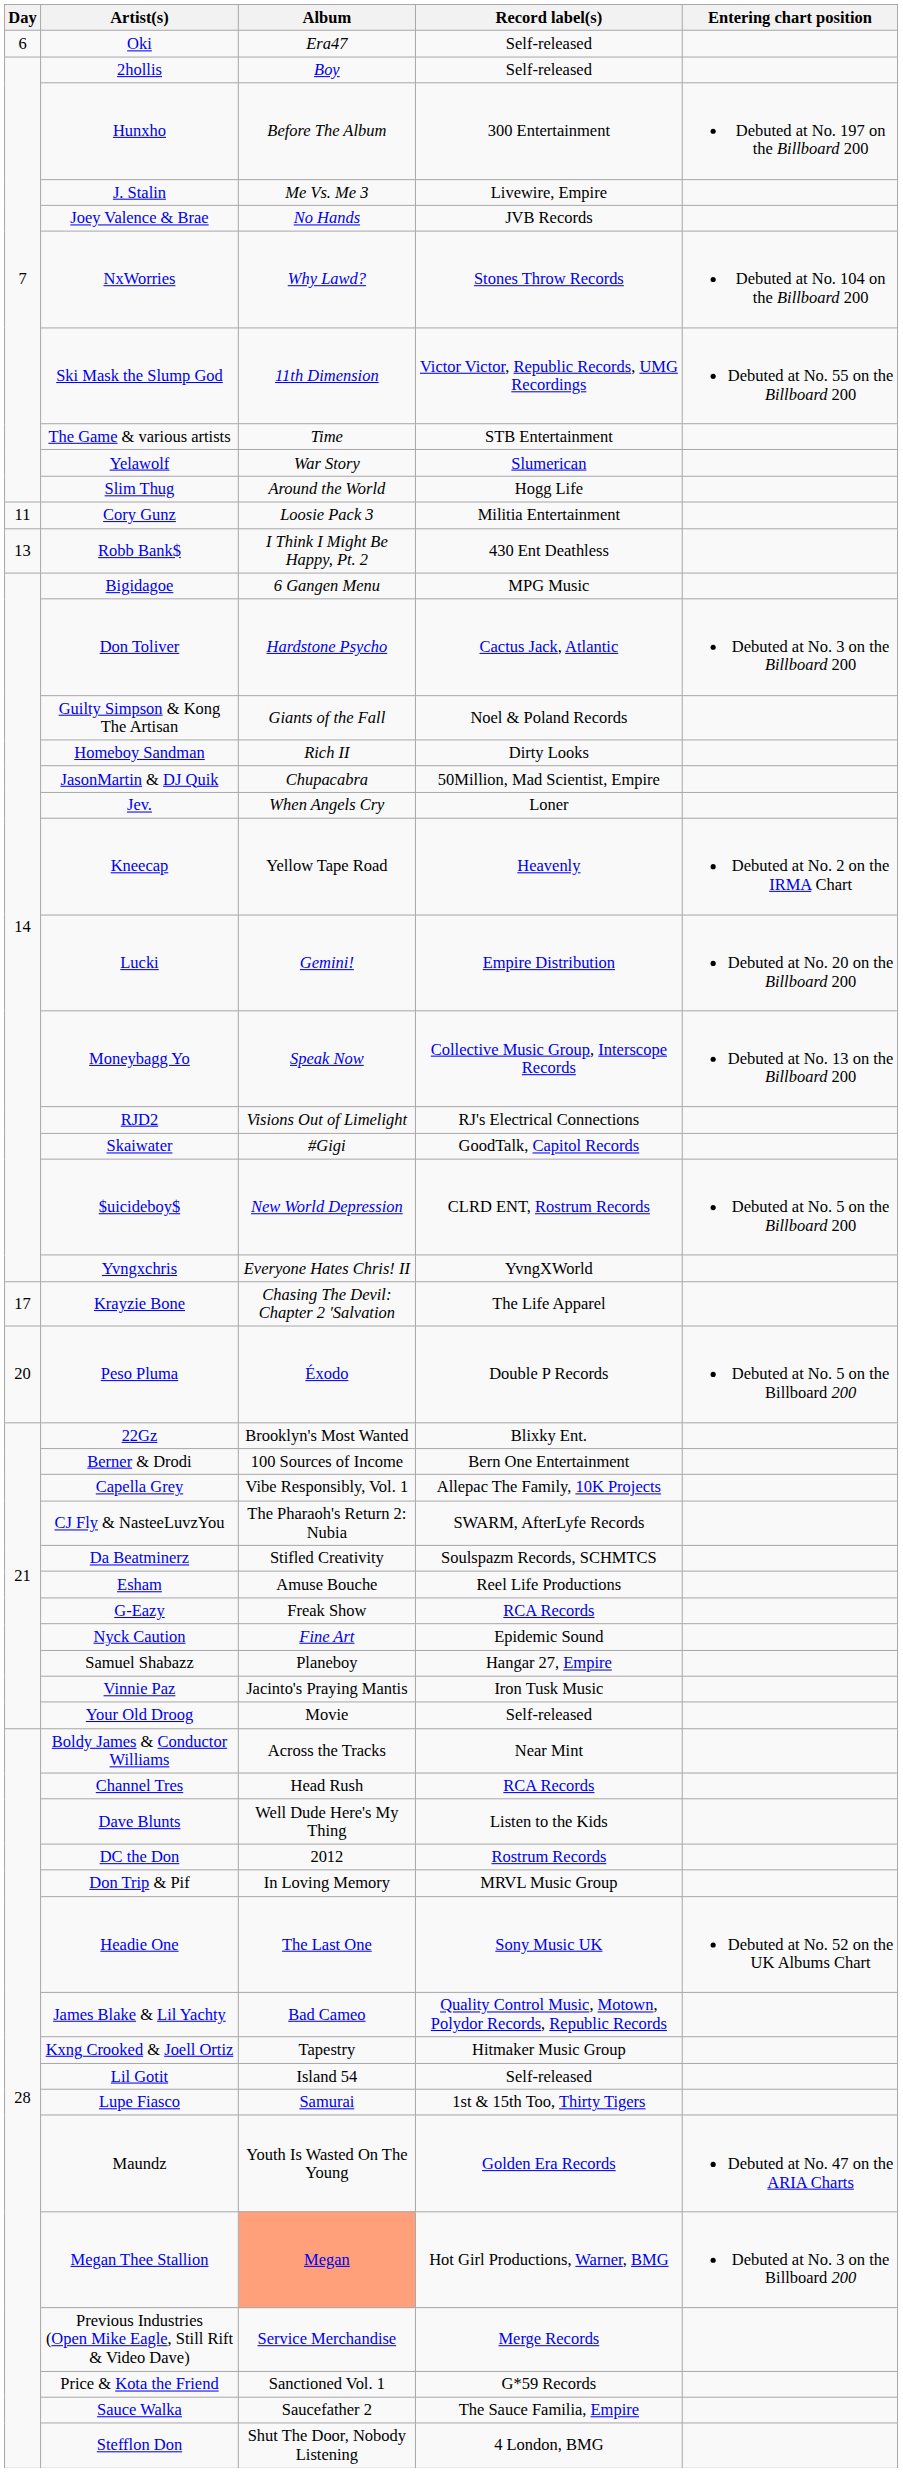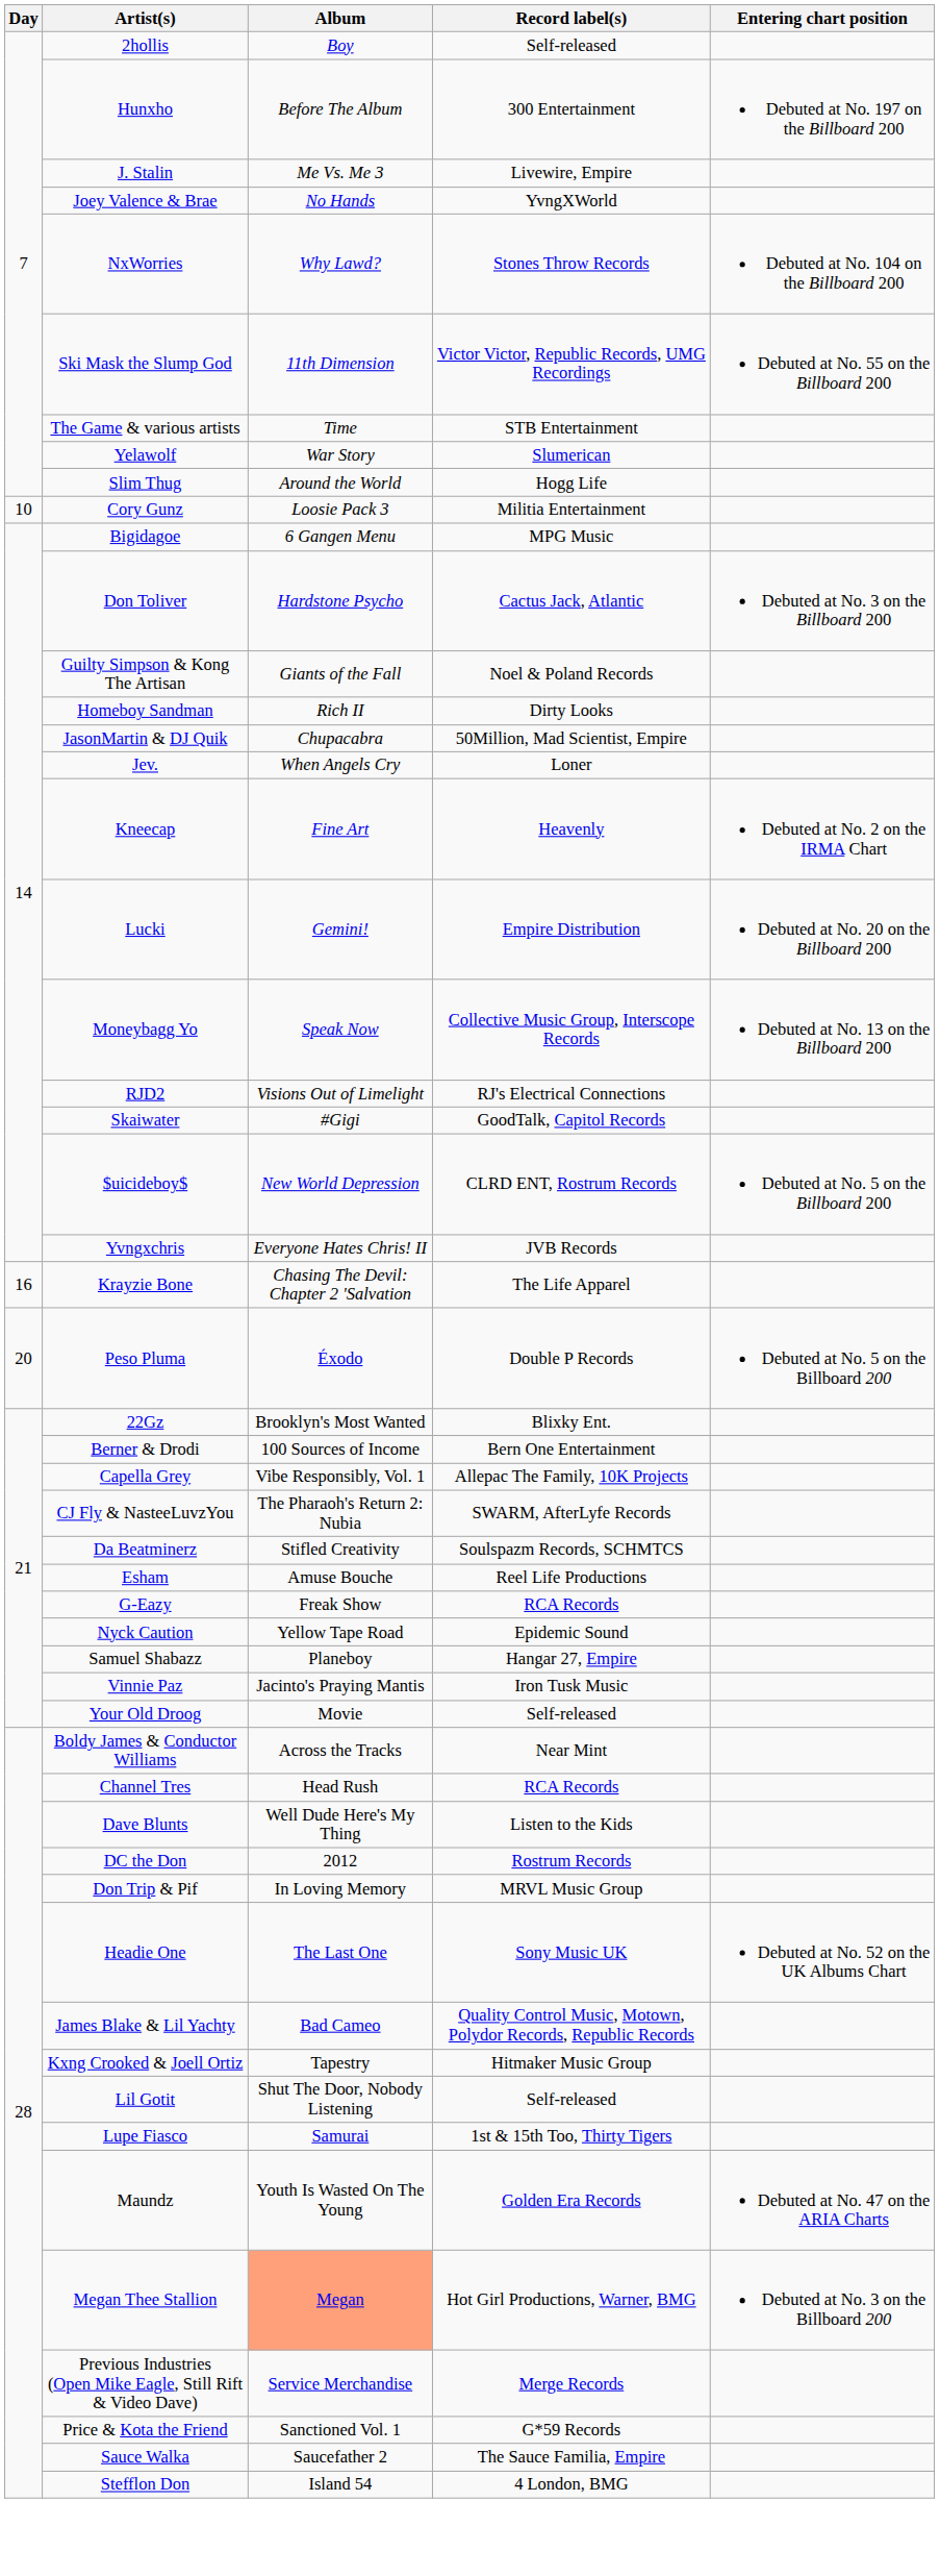 <table class="wikitable" style="text-align:center;">
 <tr>
 <th scope="col">Day</th>
 <th scope="col">Artist(s)</th>
 <th scope="col">Album</th>
 <th scope="col">Record label(s)</th>
 <th scope="col">Entering chart position</th>
-</tr>
-<tr>
-<td>6</td>
-<td><a href='#'>Oki</a></td>
-<td><em>Era47</em></td>
-<td>Self-released</td>
-<td></td>
 </tr>
 <tr>
 <td rowspan="9">7</td>
 <td><a href='#'>2hollis</a></td>
 <td><em><a href='#'>Boy</a></em></td>
 <td>Self-released</td>
 <td></td>
 </tr>
 <tr>
 <td><a href='#'>Hunxho</a></td>
 <td><em>Before The Album</em></td>
 <td>300 Entertainment</td>
 <td><br><ul><li>Debuted at No. 197 on the <em>Billboard</em> 200</li></ul></td>
 </tr>
 <tr>
 <td><a href='#'>J. Stalin</a></td>
 <td><em>Me Vs. Me 3</em></td>
 <td>Livewire, Empire</td>
 <td></td>
 </tr>
 <tr>
 <td><a href='#'>Joey Valence & Brae</a></td>
 <td><em><a href='#'>No Hands</a></em></td>
-<td>JVB Records</td>
+<td>YvngXWorld</td>
 <td></td>
 </tr>
 <tr>
 <td><a href='#'>NxWorries</a></td>
 <td><em><a href='#'>Why Lawd?</a></em></td>
 <td><a href='#'>Stones Throw Records</a></td>
 <td><br><ul><li>Debuted at No. 104 on the <em>Billboard</em> 200</li></ul></td>
 </tr>
 <tr>
 <td><a href='#'>Ski Mask the Slump God</a></td>
 <td><em><a href='#'>11th Dimension</a></em></td>
 <td><a href='#'>Victor Victor</a>, <a href='#'>Republic Records</a>, <a href='#'>UMG Recordings</a></td>
 <td><br><ul><li>Debuted at No. 55 on the <em>Billboard</em> 200</li></ul></td>
 </tr>
 <tr>
 <td><a href='#'>The Game</a> & various artists</td>
 <td><em>Time</em></td>
 <td>STB Entertainment</td>
 <td></td>
 </tr>
 <tr>
 <td><a href='#'>Yelawolf</a></td>
 <td><em>War Story</em></td>
 <td><a href='#'>Slumerican</a></td>
 <td></td>
 </tr>
 <tr>
 <td><a href='#'>Slim Thug</a></td>
 <td><em>Around the World</em></td>
 <td>Hogg Life</td>
 <td></td>
 </tr>
 <tr>
-<td>11</td>
+<td>10</td>
 <td><a href='#'>Cory Gunz</a></td>
 <td><em>Loosie Pack 3</em></td>
 <td>Militia Entertainment</td>
-<td></td>
-</tr>
-<tr>
-<td>13</td>
-<td><a href='#'>Robb Bank$</a></td>
-<td><em>I Think I Might Be Happy, Pt. 2</em></td>
-<td>430 Ent Deathless</td>
 <td></td>
 </tr>
 <tr>
 <td rowspan="13">14</td>
 <td><a href='#'>Bigidagoe</a></td>
 <td><em>6 Gangen Menu</em></td>
 <td>MPG Music</td>
 <td></td>
 </tr>
 <tr>
 <td><a href='#'>Don Toliver</a></td>
 <td><em><a href='#'>Hardstone Psycho</a></em></td>
 <td><a href='#'>Cactus Jack</a>, <a href='#'>Atlantic</a></td>
 <td><br><ul><li>Debuted at No. 3 on the <em>Billboard</em> 200</li></ul></td>
 </tr>
 <tr>
 <td><a href='#'>Guilty Simpson</a> & Kong The Artisan</td>
 <td><em>Giants of the Fall</em></td>
 <td>Noel & Poland Records</td>
 <td></td>
 </tr>
 <tr>
 <td><a href='#'>Homeboy Sandman</a></td>
 <td><em>Rich II</em></td>
 <td>Dirty Looks</td>
 <td></td>
 </tr>
 <tr>
 <td><a href='#'>JasonMartin</a> & <a href='#'>DJ Quik</a></td>
 <td><em>Chupacabra</em></td>
 <td>50Million, Mad Scientist, Empire</td>
 <td></td>
 </tr>
 <tr>
 <td><a href='#'>Jev.</a></td>
 <td><em>When Angels Cry</em></td>
 <td>Loner</td>
 <td></td>
 </tr>
 <tr>
 <td><a href='#'>Kneecap</a></td>
-<td></em>Yellow Tape Road<em></td>
+<td><em><a href='#'>Fine Art</a></em></td>
 <td><a href='#'>Heavenly</a></td>
 <td><br><ul><li>Debuted at No. 2 on the <a href='#'>IRMA</a> Chart</li></ul></td>
 </tr>
 <tr>
 <td><a href='#'>Lucki</a></td>
 <td><em><a href='#'>Gemini!</a></em></td>
 <td><a href='#'>Empire Distribution</a></td>
 <td><br><ul><li>Debuted at No. 20 on the <em>Billboard</em> 200</li></ul></td>
 </tr>
 <tr>
 <td><a href='#'>Moneybagg Yo</a></td>
 <td><em><a href='#'>Speak Now</a></em></td>
 <td><a href='#'>Collective Music Group</a>, <a href='#'>Interscope Records</a></td>
 <td><br><ul><li>Debuted at No. 13 on the <em>Billboard</em> 200</li></ul></td>
 </tr>
 <tr>
 <td><a href='#'>RJD2</a></td>
 <td><em>Visions Out of Limelight</em></td>
 <td>RJ's Electrical Connections </td>
 <td></td>
 </tr>
 <tr>
 <td><a href='#'>Skaiwater</a></td>
 <td><em>#Gigi</em></td>
 <td>GoodTalk, <a href='#'>Capitol Records</a></td>
 <td></td>
 </tr>
 <tr>
 <td><a href='#'>$uicideboy$</a></td>
 <td><em><a href='#'>New World Depression</a></em></td>
 <td>CLRD ENT, <a href='#'>Rostrum Records</a></td>
 <td><br><ul><li>Debuted at No. 5 on the <em>Billboard</em> 200</li></ul></td>
 </tr>
 <tr>
 <td><a href='#'>Yvngxchris</a></td>
 <td><em>Everyone Hates Chris! II</em></td>
-<td>YvngXWorld</td>
+<td>JVB Records</td>
 <td></td>
 </tr>
 <tr>
-<td>17</td>
+<td>16</td>
 <td><a href='#'>Krayzie Bone</a></td>
 <td><em>Chasing The Devil: Chapter 2 'Salvation<strong></td>
 <td>The Life Apparel</td>
 <td></td>
 </tr>
 <tr>
 <td>20</td>
 <td><a href='#'>Peso Pluma</a></td>
 <td></em><a href='#'>Éxodo</a><em></td>
 <td>Double P Records</td>
 <td><br><ul><li>Debuted at No. 5 on the </em>Billboard<em> 200</li></ul></td>
 </tr>
 <tr>
 <td rowspan="11">21</td>
 <td><a href='#'>22Gz</a></td>
 <td></em>Brooklyn's Most Wanted<em></td>
 <td>Blixky Ent.</td>
 <td></td>
 </tr>
 <tr>
 <td><a href='#'>Berner</a> & Drodi</td>
 <td></em>100 Sources of Income<em></td>
 <td>Bern One Entertainment</td>
 <td></td>
 </tr>
 <tr>
 <td><a href='#'>Capella Grey</a></td>
 <td></em>Vibe Responsibly, Vol. 1<em></td>
 <td>Allepac The Family, <a href='#'>10K Projects</a></td>
 <td></td>
 </tr>
 <tr>
 <td><a href='#'>CJ Fly</a> & NasteeLuvzYou</td>
 <td></em>The Pharaoh's Return 2: Nubia<em></td>
 <td>SWARM, AfterLyfe Records</td>
 <td></td>
 </tr>
 <tr>
 <td><a href='#'>Da Beatminerz</a></td>
 <td></em>Stifled Creativity<em></td>
 <td>Soulspazm Records, SCHMTCS</td>
 <td></td>
 </tr>
 <tr>
 <td><a href='#'>Esham</a></td>
 <td></em>Amuse Bouche<em></td>
 <td>Reel Life Productions</td>
 <td></td>
 </tr>
 <tr>
 <td><a href='#'>G-Eazy</a></td>
 <td></em>Freak Show<em></td>
 <td><a href='#'>RCA Records</a></td>
 <td></td>
 </tr>
 <tr>
 <td><a href='#'>Nyck Caution</a></td>
-<td><em><a href='#'>Fine Art</a></em></td>
+<td></em>Yellow Tape Road<em></td>
 <td>Epidemic Sound</td>
 <td></td>
 </tr>
 <tr>
 <td>Samuel Shabazz</td>
 <td></em>Planeboy<em></td>
 <td>Hangar 27, <a href='#'>Empire</a></td>
 <td></td>
 </tr>
 <tr>
 <td><a href='#'>Vinnie Paz</a></td>
 <td></em>Jacinto's Praying Mantis<em></td>
 <td>Iron Tusk Music</td>
 <td></td>
 </tr>
 <tr>
 <td><a href='#'>Your Old Droog</a></td>
 <td></em>Movie<em></td>
 <td>Self-released</td>
 <td></td>
 </tr>
 <tr>
 <td rowspan="16">28</td>
 <td><a href='#'>Boldy James</a> & <a href='#'>Conductor Williams</a></td>
 <td></em>Across the Tracks<em></td>
 <td>Near Mint</td>
 <td></td>
 </tr>
 <tr>
 <td><a href='#'>Channel Tres</a></td>
 <td></em>Head Rush<em></td>
 <td><a href='#'>RCA Records</a></td>
 <td></td>
 </tr>
 <tr>
 <td><a href='#'>Dave Blunts</a></td>
 <td></em>Well Dude Here's My Thing<em></td>
 <td>Listen to the Kids</td>
 <td></td>
 </tr>
 <tr>
 <td><a href='#'>DC the Don</a></td>
 <td></em>2012<em></td>
 <td><a href='#'>Rostrum Records</a></td>
 <td></td>
 </tr>
 <tr>
 <td><a href='#'>Don Trip</a> & Pif</td>
 <td></em>In Loving Memory<em></td>
 <td>MRVL Music Group</td>
 <td></td>
 </tr>
 <tr>
 <td><a href='#'>Headie One</a></td>
 <td></em><a href='#'>The Last One</a><em></td>
 <td><a href='#'>Sony Music UK</a></td>
 <td><br><ul><li>Debuted at No. 52 on the UK Albums Chart</li></ul></td>
 </tr>
 <tr>
 <td><a href='#'>James Blake</a> & <a href='#'>Lil Yachty</a></td>
 <td></em><a href='#'>Bad Cameo</a><em></td>
 <td><a href='#'>Quality Control Music</a>, <a href='#'>Motown</a>, <a href='#'>Polydor Records</a>, <a href='#'>Republic Records</a></td>
 <td></td>
 </tr>
 <tr>
 <td><a href='#'>Kxng Crooked</a> & <a href='#'>Joell Ortiz</a></td>
 <td></em>Tapestry<em></td>
 <td>Hitmaker Music Group</td>
 <td></td>
 </tr>
 <tr>
 <td><a href='#'>Lil Gotit</a></td>
-<td></em>Island 54<em></td>
+<td></em>Shut The Door, Nobody Listening<em></td>
 <td>Self-released</td>
 <td></td>
 </tr>
 <tr>
 <td><a href='#'>Lupe Fiasco</a></td>
 <td></em><a href='#'>Samurai</a><em></td>
 <td>1st & 15th Too, <a href='#'>Thirty Tigers</a></td>
 <td></td>
 </tr>
 <tr>
 <td>Maundz</td>
 <td></em>Youth Is Wasted On The Young<em></td>
 <td><a href='#'>Golden Era Records</a></td>
 <td><br><ul><li>Debuted at No. 47 on the <a href='#'>ARIA Charts</a></li></ul></td>
 </tr>
 <tr>
 <td><a href='#'>Megan Thee Stallion</a></td>
 <td style="background: lightsalmon;"></em><a href='#'>Megan</a><em></td>
 <td>Hot Girl Productions, <a href='#'>Warner</a>, <a href='#'>BMG</a></td>
 <td><br><ul><li>Debuted at No. 3 on the </em>Billboard<em> 200</li></ul></td>
 </tr>
 <tr>
 <td>Previous Industries <br> (<a href='#'>Open Mike Eagle</a>, Still Rift & Video Dave)</td>
 <td></em><a href='#'>Service Merchandise</a><em></td>
 <td><a href='#'>Merge Records</a></td>
 <td></td>
 </tr>
 <tr>
 <td>Price & <a href='#'>Kota the Friend</a></td>
 <td></em>Sanctioned Vol. 1<em></td>
 <td>G*59 Records</td>
 <td></td>
 </tr>
 <tr>
 <td><a href='#'>Sauce Walka</a></td>
 <td></em>Saucefather 2<em></td>
 <td>The Sauce Familia, <a href='#'>Empire</a></td>
 <td></td>
 </tr>
 <tr>
 <td><a href='#'>Stefflon Don</a></td>
-<td></em>Shut The Door, Nobody Listening<em></td>
+<td></em>Island 54<em></td>
 <td>4 London, BMG</td>
 <td></td>
 </tr>
 </table>
